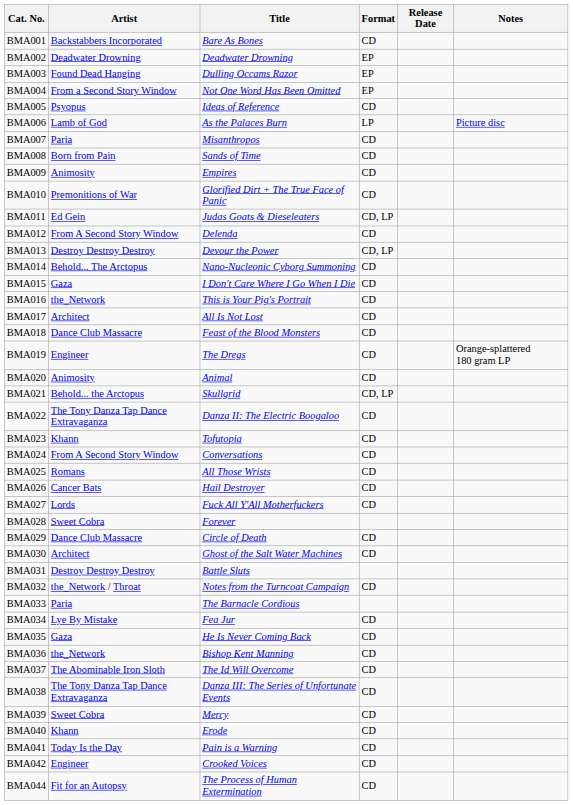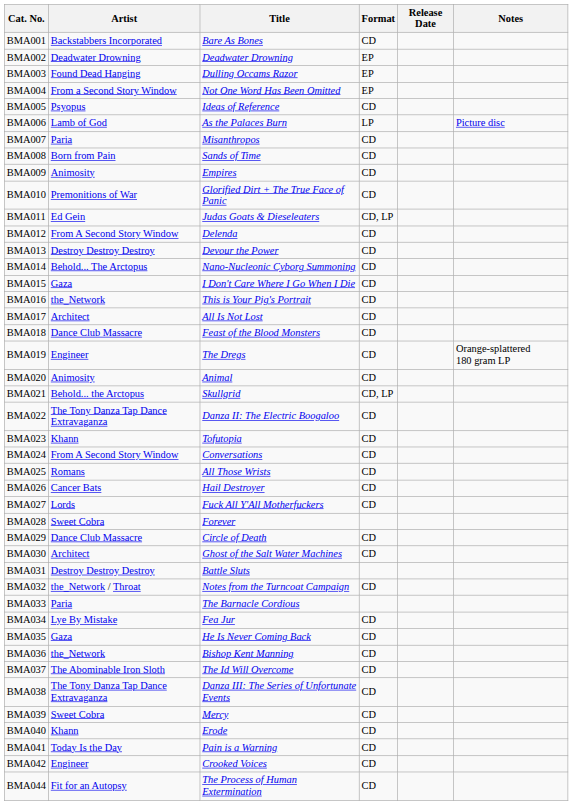 <table class="wikitable sortable">
 <tr>
 <th>Cat. No.</th>
 <th>Artist</th>
 <th>Title</th>
 <th>Format</th>
 <th>Release Date</th>
 <th>Notes</th>
 </tr>
 <tr>
 <td>BMA001</td>
 <td><a href='#'>Backstabbers Incorporated</a></td>
 <td><em><a href='#'>Bare As Bones</a></em></td>
 <td>CD</td>
 <td></td>
 <td></td>
 </tr>
 <tr>
 <td>BMA002</td>
 <td><a href='#'>Deadwater Drowning</a></td>
 <td><em><a href='#'>Deadwater Drowning</a></em></td>
 <td>EP</td>
 <td></td>
 <td></td>
 </tr>
 <tr>
 <td>BMA003</td>
 <td><a href='#'>Found Dead Hanging</a></td>
 <td><em><a href='#'>Dulling Occams Razor</a></em></td>
 <td>EP</td>
 <td></td>
 <td></td>
 </tr>
 <tr>
 <td>BMA004</td>
 <td><a href='#'>From a Second Story Window</a></td>
 <td><em><a href='#'>Not One Word Has Been Omitted</a></em></td>
 <td>EP</td>
 <td></td>
 <td></td>
 </tr>
 <tr>
 <td>BMA005</td>
 <td><a href='#'>Psyopus</a></td>
 <td><em><a href='#'>Ideas of Reference</a></em></td>
 <td>CD</td>
 <td></td>
 <td></td>
 </tr>
 <tr>
 <td>BMA006</td>
 <td><a href='#'>Lamb of God</a></td>
 <td><em><a href='#'>As the Palaces Burn</a></em></td>
 <td>LP</td>
 <td></td>
 <td><a href='#'>Picture disc</a></td>
 </tr>
 <tr>
 <td>BMA007</td>
 <td><a href='#'>Paria</a></td>
 <td><em><a href='#'>Misanthropos</a></em></td>
 <td>CD</td>
 <td></td>
 <td></td>
 </tr>
 <tr>
 <td>BMA008</td>
 <td><a href='#'>Born from Pain</a></td>
 <td><em><a href='#'>Sands of Time</a></em></td>
 <td>CD</td>
 <td></td>
 <td></td>
 </tr>
 <tr>
 <td>BMA009</td>
 <td><a href='#'>Animosity</a></td>
 <td><em><a href='#'>Empires</a></em></td>
 <td>CD</td>
 <td></td>
 <td></td>
 </tr>
 <tr>
 <td>BMA010</td>
 <td><a href='#'>Premonitions of War</a></td>
 <td><em><a href='#'>Glorified Dirt + The True Face of Panic</a></em></td>
 <td>CD</td>
 <td></td>
 <td></td>
 </tr>
 <tr>
 <td>BMA011</td>
 <td><a href='#'>Ed Gein</a></td>
 <td><em><a href='#'>Judas Goats & Dieseleaters</a></em></td>
 <td>CD, LP</td>
 <td></td>
 <td></td>
 </tr>
 <tr>
 <td>BMA012</td>
 <td><a href='#'>From A Second Story Window</a></td>
 <td><em><a href='#'>Delenda</a></em></td>
 <td>CD</td>
 <td></td>
 <td></td>
 </tr>
 <tr>
 <td>BMA013</td>
 <td><a href='#'>Destroy Destroy Destroy</a></td>
 <td><em><a href='#'>Devour the Power</a></em></td>
-<td>CD, LP</td>
+<td>CD</td>
 <td></td>
 <td></td>
 </tr>
 <tr>
 <td>BMA014</td>
 <td><a href='#'>Behold... The Arctopus</a></td>
 <td><em><a href='#'>Nano-Nucleonic Cyborg Summoning</a></em></td>
 <td>CD</td>
 <td></td>
 <td></td>
 </tr>
 <tr>
 <td>BMA015</td>
 <td><a href='#'>Gaza</a></td>
 <td><em><a href='#'>I Don't Care Where I Go When I Die</a></em></td>
 <td>CD</td>
 <td></td>
 <td></td>
 </tr>
 <tr>
 <td>BMA016</td>
 <td><a href='#'>the_Network</a></td>
 <td><em><a href='#'>This is Your Pig's Portrait</a></em></td>
 <td>CD</td>
 <td></td>
 <td></td>
 </tr>
 <tr>
 <td>BMA017</td>
 <td><a href='#'>Architect</a></td>
 <td><em><a href='#'>All Is Not Lost</a></em></td>
 <td>CD</td>
 <td></td>
 <td></td>
 </tr>
 <tr>
 <td>BMA018</td>
 <td><a href='#'>Dance Club Massacre</a></td>
 <td><em><a href='#'>Feast of the Blood Monsters</a></em></td>
 <td>CD</td>
 <td></td>
 <td></td>
 </tr>
 <tr>
 <td>BMA019</td>
 <td><a href='#'>Engineer</a></td>
 <td><em><a href='#'>The Dregs</a></em></td>
 <td>CD</td>
 <td></td>
 <td>Orange-splattered 180 gram LP</td>
 </tr>
 <tr>
 <td>BMA020</td>
 <td><a href='#'>Animosity</a></td>
 <td><em><a href='#'>Animal</a></em></td>
 <td>CD</td>
 <td></td>
 <td></td>
 </tr>
 <tr>
 <td>BMA021</td>
 <td><a href='#'>Behold... the Arctopus</a></td>
 <td><em><a href='#'>Skullgrid</a></em></td>
 <td>CD, LP</td>
 <td></td>
 <td></td>
 </tr>
 <tr>
 <td>BMA022</td>
 <td><a href='#'>The Tony Danza Tap Dance Extravaganza</a></td>
 <td><em><a href='#'>Danza II: The Electric Boogaloo</a></em></td>
 <td>CD</td>
 <td></td>
 <td></td>
 </tr>
 <tr>
 <td>BMA023</td>
 <td><a href='#'>Khann</a></td>
 <td><em><a href='#'>Tofutopia</a></em></td>
 <td>CD</td>
 <td></td>
 <td></td>
 </tr>
 <tr>
 <td>BMA024</td>
 <td><a href='#'>From A Second Story Window</a></td>
 <td><em><a href='#'>Conversations</a></em></td>
 <td>CD</td>
 <td></td>
 <td></td>
 </tr>
 <tr>
 <td>BMA025</td>
 <td><a href='#'>Romans</a></td>
 <td><em><a href='#'>All Those Wrists</a></em></td>
 <td>CD</td>
 <td></td>
 <td></td>
 </tr>
 <tr>
 <td>BMA026</td>
 <td><a href='#'>Cancer Bats</a></td>
 <td><em><a href='#'>Hail Destroyer</a></em></td>
 <td>CD</td>
 <td></td>
 <td></td>
 </tr>
 <tr>
 <td>BMA027</td>
 <td><a href='#'>Lords</a></td>
 <td><em><a href='#'>Fuck All Y'All Motherfuckers</a></em></td>
 <td>CD</td>
 <td></td>
 <td></td>
 </tr>
 <tr>
 <td>BMA028</td>
 <td><a href='#'>Sweet Cobra</a></td>
 <td><em><a href='#'>Forever</a></em></td>
 <td></td>
 <td></td>
 <td></td>
 </tr>
 <tr>
 <td>BMA029</td>
 <td><a href='#'>Dance Club Massacre</a></td>
 <td><em><a href='#'>Circle of Death</a></em></td>
 <td>CD</td>
 <td></td>
 <td></td>
 </tr>
 <tr>
 <td>BMA030</td>
 <td><a href='#'>Architect</a></td>
 <td><em><a href='#'>Ghost of the Salt Water Machines</a></em></td>
 <td>CD</td>
 <td></td>
 <td></td>
 </tr>
 <tr>
 <td>BMA031</td>
 <td><a href='#'>Destroy Destroy Destroy</a></td>
 <td><em><a href='#'>Battle Sluts</a></em></td>
 <td></td>
 <td></td>
 <td></td>
 </tr>
 <tr>
 <td>BMA032</td>
 <td><a href='#'>the_Network</a> / <a href='#'>Throat</a></td>
 <td><em><a href='#'>Notes from the Turncoat Campaign</a></em></td>
 <td>CD</td>
 <td></td>
 <td></td>
 </tr>
 <tr>
 <td>BMA033</td>
 <td><a href='#'>Paria</a></td>
 <td><em><a href='#'>The Barnacle Cordious</a></em></td>
 <td></td>
 <td></td>
 <td></td>
 </tr>
 <tr>
 <td>BMA034</td>
 <td><a href='#'>Lye By Mistake</a></td>
 <td><em><a href='#'>Fea Jur</a></em></td>
 <td>CD</td>
 <td></td>
 <td></td>
 </tr>
 <tr>
 <td>BMA035</td>
 <td><a href='#'>Gaza</a></td>
 <td><em><a href='#'>He Is Never Coming Back</a></em></td>
 <td>CD</td>
 <td></td>
 <td></td>
 </tr>
 <tr>
 <td>BMA036</td>
 <td><a href='#'>the_Network</a></td>
 <td><em><a href='#'>Bishop Kent Manning</a></em></td>
 <td>CD</td>
 <td></td>
 <td></td>
 </tr>
 <tr>
 <td>BMA037</td>
 <td><a href='#'>The Abominable Iron Sloth</a></td>
 <td><em><a href='#'>The Id Will Overcome</a></em></td>
 <td>CD</td>
 <td></td>
 <td></td>
 </tr>
 <tr>
 <td>BMA038</td>
 <td><a href='#'>The Tony Danza Tap Dance Extravaganza</a></td>
 <td><em><a href='#'>Danza III: The Series of Unfortunate Events</a></em></td>
 <td>CD</td>
 <td></td>
 <td></td>
 </tr>
 <tr>
 <td>BMA039</td>
 <td><a href='#'>Sweet Cobra</a></td>
 <td><em><a href='#'>Mercy</a></em></td>
 <td>CD</td>
 <td></td>
 <td></td>
 </tr>
 <tr>
 <td>BMA040</td>
 <td><a href='#'>Khann</a></td>
 <td><em><a href='#'>Erode</a></em></td>
 <td>CD</td>
 <td></td>
 <td></td>
 </tr>
 <tr>
 <td>BMA041</td>
 <td><a href='#'>Today Is the Day</a></td>
 <td><em><a href='#'>Pain is a Warning</a></em></td>
 <td>CD</td>
 <td></td>
 <td></td>
 </tr>
 <tr>
 <td>BMA042</td>
 <td><a href='#'>Engineer</a></td>
 <td><em><a href='#'>Crooked Voices</a></em></td>
 <td>CD</td>
 <td></td>
 <td></td>
 </tr>
 <tr>
 <td>BMA044</td>
 <td><a href='#'>Fit for an Autopsy</a></td>
 <td><em><a href='#'>The Process of Human Extermination</a></em></td>
 <td>CD</td>
 <td></td>
 <td></td>
 </tr>
 </table>
